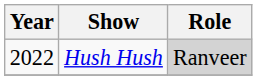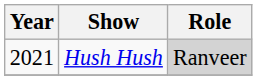 <table class="wikitable sortable">
 <tr>
 <th>Year</th>
 <th>Show</th>
 <th>Role</th>
 </tr>
 <tr>
-<td>2022</td>
+<td>2021</td>
 <td><em><a href='#'> Hush Hush</a></em></td>
 <td style="background: lightgrey;">Ranveer</td>
 </tr>
 <tr>
 </tr>
 </table>
